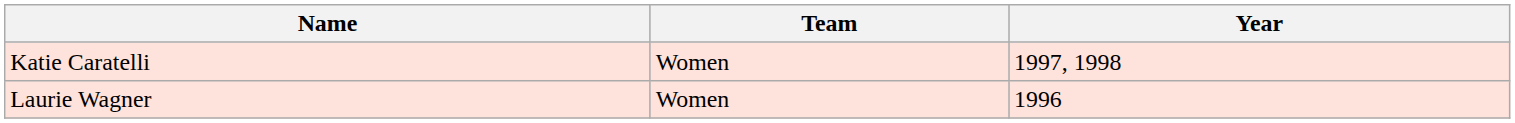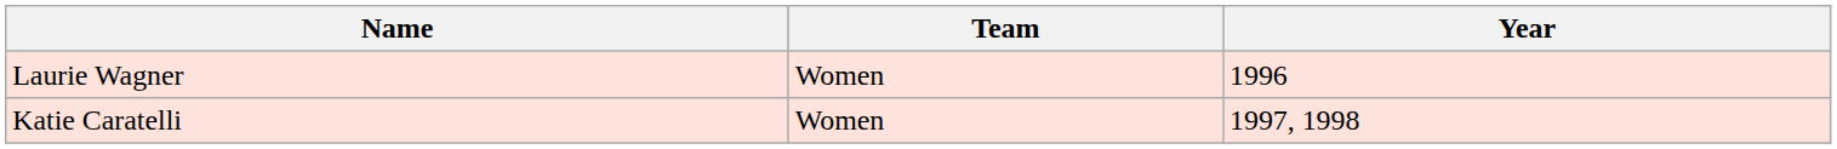 <table class="wikitable sortable" width=80%>
 <tr>
 <th align=center><strong>Name</strong></th>
 <th align=center><strong>Team</strong></th>
 <th align=center><strong>Year</strong></th>
 </tr>
 <tr bgcolor="#FEE3DC">
+<td>Laurie Wagner</td>
+<td>Women</td>
+<td>1996</td>
+</tr>
+<tr bgcolor="#FEE3DC">
 <td>Katie Caratelli</td>
 <td>Women</td>
 <td>1997, 1998</td>
 </tr>
-<tr bgcolor="#FEE3DC">
-<td>Laurie Wagner</td>
-<td>Women</td>
-<td>1996</td>
-</tr>
 </table>
